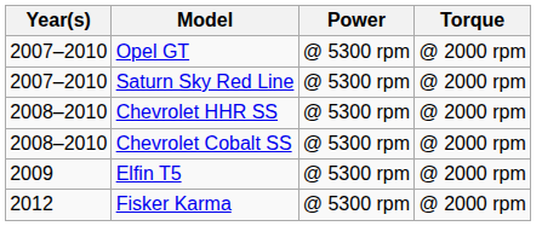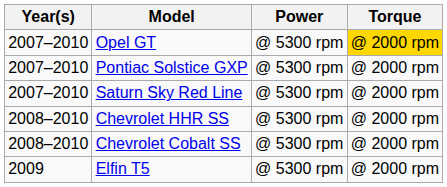 <table class="wikitable">
 <tr>
 <th scope="col">Year(s)</th>
 <th scope="col">Model</th>
 <th scope="col">Power</th>
 <th scope="col">Torque</th>
 </tr>
 <tr>
 <td>2007–2010</td>
 <td><a href='#'>Opel GT</a></td>
+<td> @ 5300 rpm</td>
+<td style="background: gold;"> @ 2000 rpm</td>
+</tr>
+<tr>
+<td>2007–2010</td>
+<td><a href='#'>Pontiac Solstice GXP</a></td>
 <td> @ 5300 rpm</td>
 <td> @ 2000 rpm</td>
 </tr>
 <tr>
 <td>2007–2010</td>
 <td><a href='#'>Saturn Sky Red Line</a></td>
 <td> @ 5300 rpm</td>
 <td> @ 2000 rpm</td>
 </tr>
 <tr>
 <td>2008–2010</td>
 <td><a href='#'>Chevrolet HHR SS</a></td>
 <td> @ 5300 rpm</td>
 <td> @ 2000 rpm</td>
 </tr>
 <tr>
 <td>2008–2010</td>
 <td><a href='#'>Chevrolet Cobalt SS</a></td>
 <td> @ 5300 rpm</td>
 <td> @ 2000 rpm</td>
 </tr>
 <tr>
 <td>2009</td>
 <td><a href='#'>Elfin T5</a></td>
 <td> @ 5300 rpm</td>
 <td> @ 2000 rpm</td>
 </tr>
-<tr>
-<td>2012</td>
-<td><a href='#'>Fisker Karma</a></td>
-<td> @ 5300 rpm</td>
-<td> @ 2000 rpm</td>
-</tr>
 </table>
